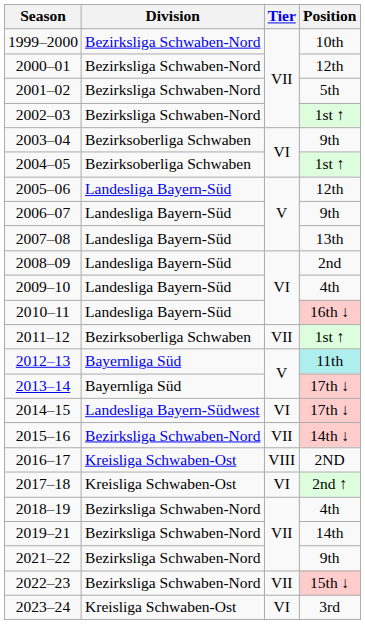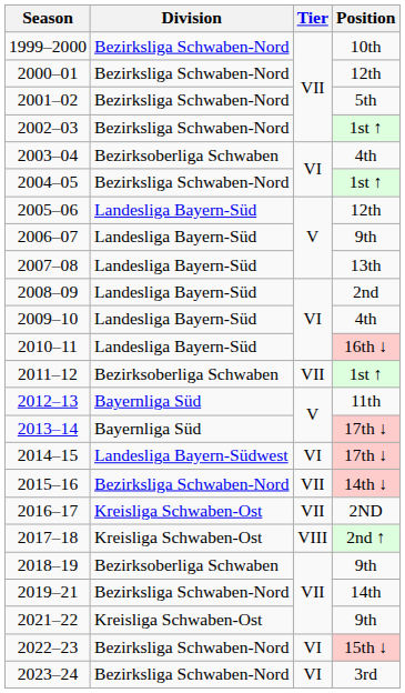 <table class="wikitable">
 <tr>
 <th>Season</th>
 <th>Division</th>
 <th><a href='#'>Tier</a></th>
 <th>Position</th>
 </tr>
 <tr align="center">
 <td>1999–2000</td>
 <td align="left"><a href='#'>Bezirksliga Schwaben-Nord</a></td>
 <td rowspan=4>VII</td>
 <td>10th</td>
 </tr>
 <tr align="center">
 <td>2000–01</td>
 <td align="left">Bezirksliga Schwaben-Nord</td>
 <td>12th</td>
 </tr>
 <tr align="center">
 <td>2001–02</td>
 <td align="left">Bezirksliga Schwaben-Nord</td>
 <td>5th</td>
 </tr>
 <tr align="center">
 <td>2002–03</td>
 <td align="left">Bezirksliga Schwaben-Nord</td>
 <td style="background:#ddffdd">1st ↑</td>
 </tr>
 <tr align="center">
 <td>2003–04</td>
 <td align="left">Bezirksoberliga Schwaben</td>
 <td rowspan=2>VI</td>
-<td>9th</td>
+<td>4th</td>
 </tr>
 <tr align="center">
 <td>2004–05</td>
-<td align="left">Bezirksoberliga Schwaben</td>
+<td align="left">Bezirksliga Schwaben-Nord</td>
 <td style="background:#ddffdd">1st ↑</td>
 </tr>
 <tr align="center">
 <td>2005–06</td>
 <td align="left"><a href='#'>Landesliga Bayern-Süd</a></td>
 <td rowspan=3>V</td>
 <td>12th</td>
 </tr>
 <tr align="center">
 <td>2006–07</td>
 <td align="left">Landesliga Bayern-Süd</td>
 <td>9th</td>
 </tr>
 <tr align="center">
 <td>2007–08</td>
 <td align="left">Landesliga Bayern-Süd</td>
 <td>13th</td>
 </tr>
 <tr align="center">
 <td>2008–09</td>
 <td align="left">Landesliga Bayern-Süd</td>
 <td rowspan=3>VI</td>
 <td>2nd</td>
 </tr>
 <tr align="center">
 <td>2009–10</td>
 <td align="left">Landesliga Bayern-Süd</td>
 <td>4th</td>
 </tr>
 <tr align="center">
 <td>2010–11</td>
 <td align="left">Landesliga Bayern-Süd</td>
 <td style="background:#ffcccc">16th ↓</td>
 </tr>
 <tr align="center">
 <td>2011–12</td>
 <td align="left">Bezirksoberliga Schwaben</td>
 <td>VII</td>
 <td style="background:#ddffdd">1st ↑</td>
 </tr>
 <tr align="center">
 <td><a href='#'>2012–13</a></td>
 <td align="left"><a href='#'>Bayernliga Süd</a></td>
 <td rowspan=2>V</td>
-<td style="background: paleturquoise;">11th</td>
+<td>11th</td>
 </tr>
 <tr align="center">
 <td><a href='#'>2013–14</a></td>
 <td align="left">Bayernliga Süd</td>
 <td style="background:#ffcccc">17th ↓</td>
 </tr>
 <tr align="center">
 <td>2014–15</td>
 <td align="left"><a href='#'>Landesliga Bayern-Südwest</a></td>
 <td>VI</td>
 <td style="background:#ffcccc">17th ↓</td>
 </tr>
 <tr align="center">
 <td>2015–16</td>
 <td align="left"><a href='#'>Bezirksliga Schwaben-Nord</a></td>
 <td>VII</td>
 <td style="background:#ffcccc">14th ↓</td>
 </tr>
 <tr align="center">
 <td>2016–17</td>
 <td align="left"><a href='#'>Kreisliga Schwaben-Ost</a></td>
-<td>VIII</td>
+<td>VII</td>
 <td>2ND</td>
 </tr>
 <tr align="center">
 <td>2017–18</td>
 <td align="left">Kreisliga Schwaben-Ost</td>
-<td>VI</td>
+<td>VIII</td>
 <td style="background:#ddffdd">2nd ↑</td>
 </tr>
 <tr align="center">
 <td>2018–19</td>
-<td align="left">Bezirksliga Schwaben-Nord</td>
+<td align="left">Bezirksoberliga Schwaben</td>
 <td rowspan=3>VII</td>
-<td>4th</td>
+<td>9th</td>
 </tr>
 <tr align="center">
 <td>2019–21</td>
 <td align="left">Bezirksliga Schwaben-Nord</td>
 <td>14th</td>
 </tr>
 <tr align="center">
 <td>2021–22</td>
-<td align="left">Bezirksliga Schwaben-Nord</td>
+<td align="left">Kreisliga Schwaben-Ost</td>
 <td>9th</td>
 </tr>
 <tr align="center">
 <td>2022–23</td>
 <td align="left">Bezirksliga Schwaben-Nord</td>
-<td>VII</td>
+<td>VI</td>
 <td style="background:#ffcccc">15th ↓</td>
 </tr>
 <tr align="center">
 <td>2023–24</td>
-<td align="left">Kreisliga Schwaben-Ost</td>
+<td align="left">Bezirksliga Schwaben-Nord</td>
 <td>VI</td>
 <td>3rd</td>
 </tr>
 </table>
